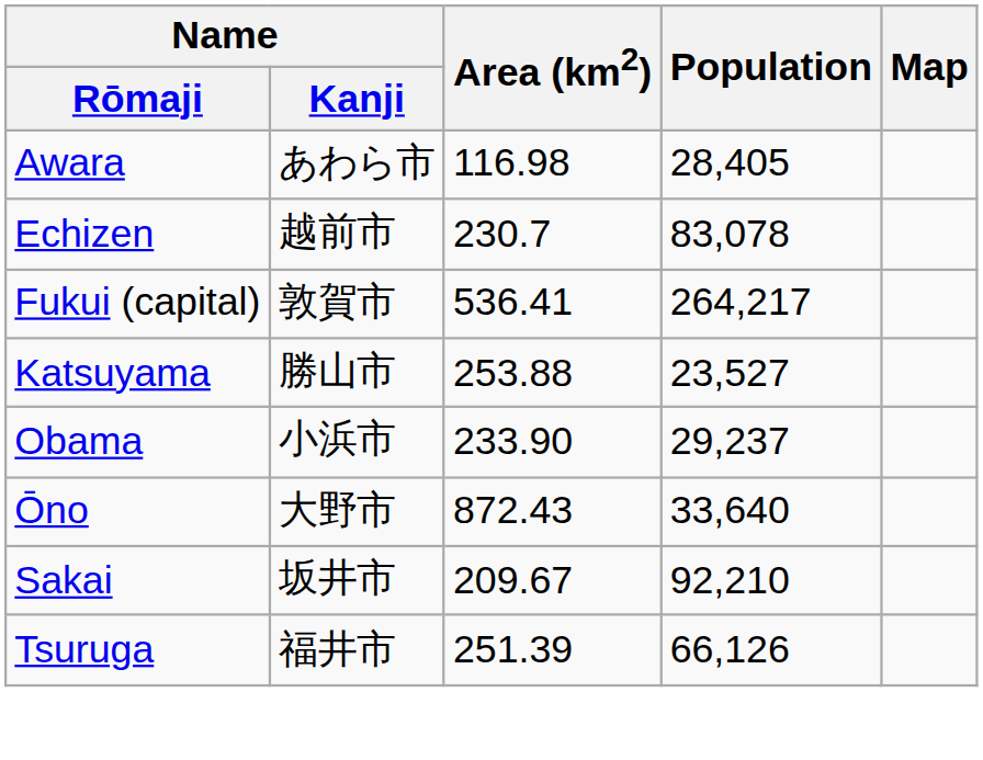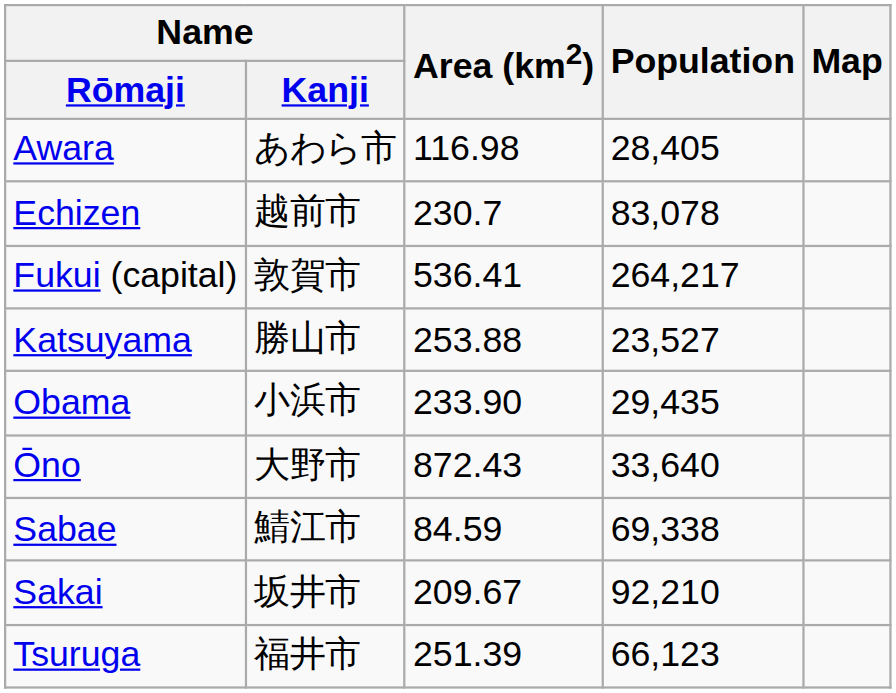 <table class="wikitable sortable">
 <tr>
 <th colspan="2">Name</th>
 <th rowspan="2">Area (km<sup>2</sup>)</th>
 <th rowspan="2">Population</th>
 <th rowspan="2">Map</th>
 </tr>
 <tr>
 <th><a href='#'>Rōmaji</a></th>
 <th><a href='#'>Kanji</a></th>
 </tr>
 <tr>
 <td> <a href='#'>Awara</a></td>
 <td>あわら市</td>
 <td>116.98</td>
 <td>28,405</td>
 <td></td>
 </tr>
 <tr>
 <td> <a href='#'>Echizen</a></td>
 <td>越前市</td>
 <td>230.7</td>
 <td>83,078</td>
 <td></td>
 </tr>
 <tr>
 <td> <a href='#'>Fukui</a> (capital)</td>
 <td>敦賀市</td>
 <td>536.41</td>
 <td>264,217</td>
 <td></td>
 </tr>
 <tr>
 <td> <a href='#'>Katsuyama</a></td>
 <td>勝山市</td>
 <td>253.88</td>
 <td>23,527</td>
 <td></td>
 </tr>
 <tr>
 <td> <a href='#'>Obama</a></td>
 <td>小浜市</td>
 <td>233.90</td>
-<td>29,237</td>
+<td>29,435</td>
 <td></td>
 </tr>
 <tr>
 <td> <a href='#'>Ōno</a></td>
 <td>大野市</td>
 <td>872.43</td>
 <td>33,640</td>
+<td></td>
+</tr>
+<tr>
+<td> <a href='#'>Sabae</a></td>
+<td>鯖江市</td>
+<td>84.59</td>
+<td>69,338</td>
 <td></td>
 </tr>
 <tr>
 <td> <a href='#'>Sakai</a></td>
 <td>坂井市</td>
 <td>209.67</td>
 <td>92,210</td>
 <td></td>
 </tr>
 <tr>
 <td> <a href='#'>Tsuruga</a></td>
 <td>福井市</td>
 <td>251.39</td>
-<td>66,126</td>
+<td>66,123</td>
 <td></td>
 </tr>
 </table>
